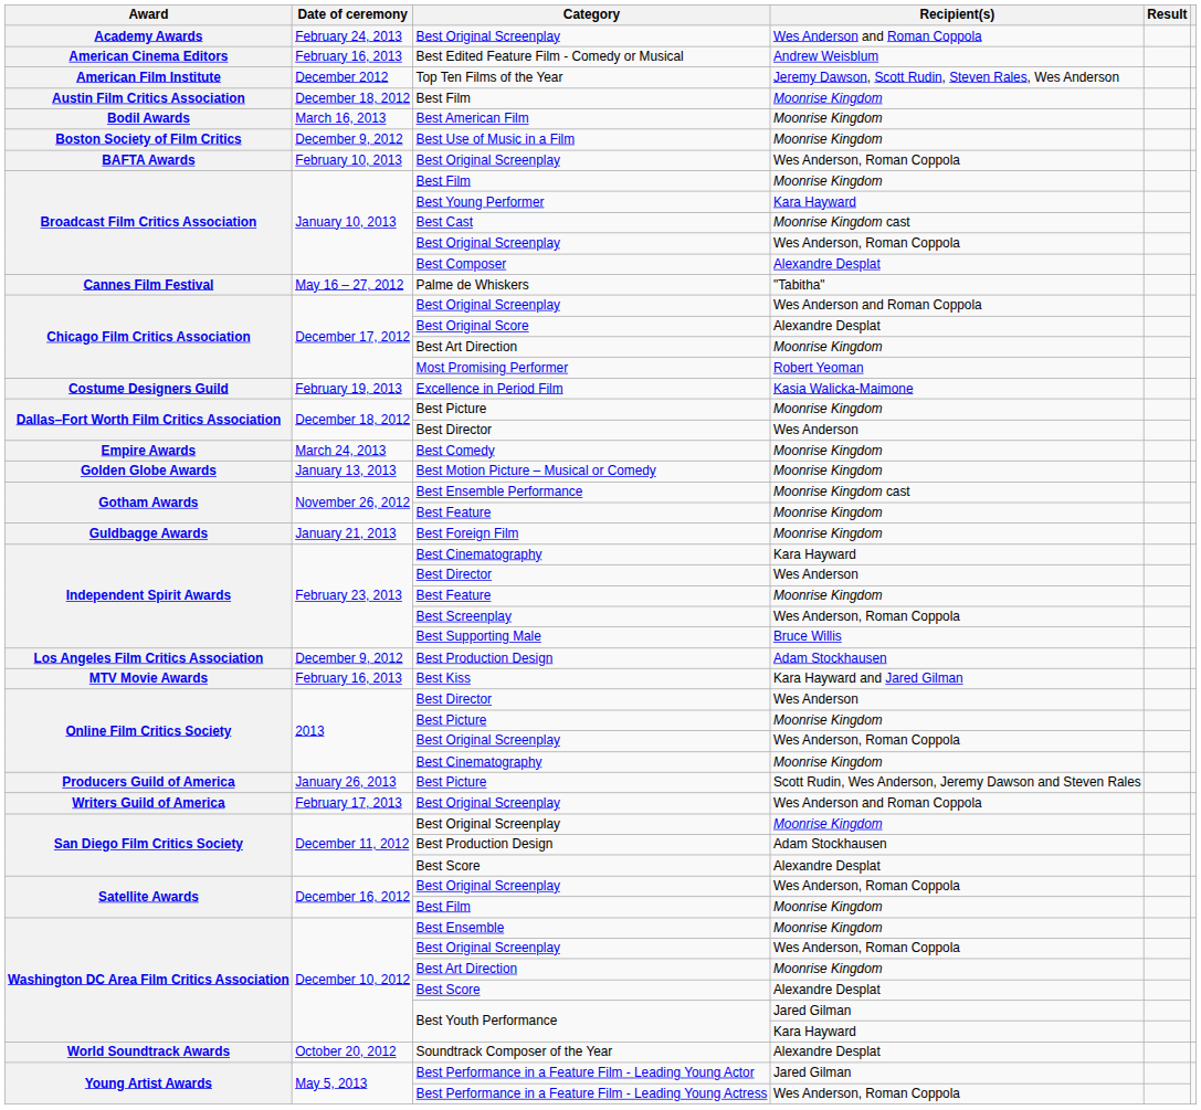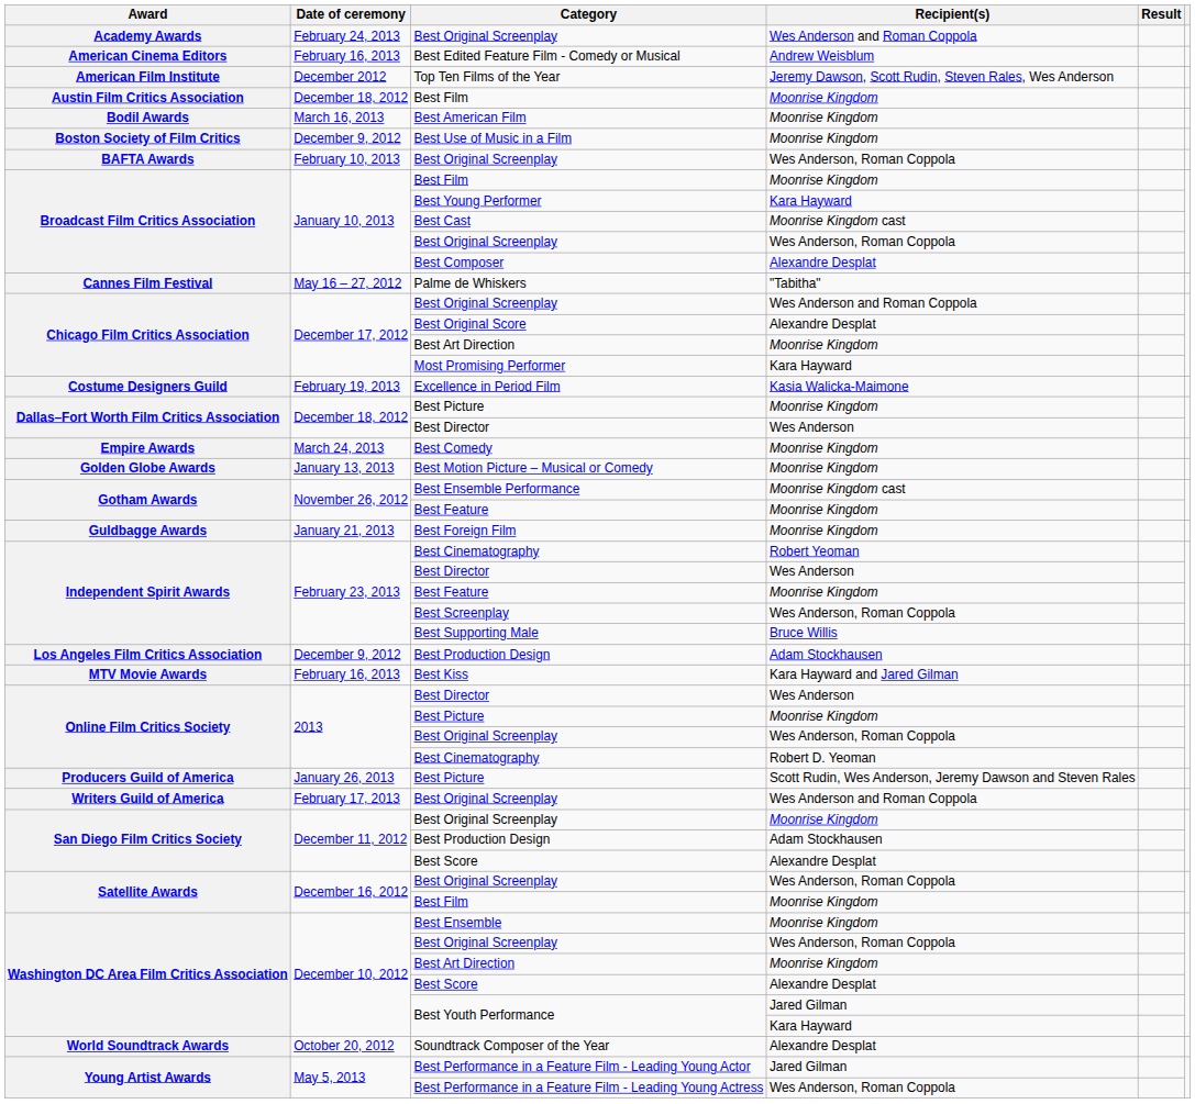 <table class="wikitable sortable plainrowheaders">
 <tr>
 <th scope="col">Award</th>
 <th scope="col">Date of ceremony</th>
 <th scope="col">Category</th>
 <th scope="col">Recipient(s)</th>
 <th scope="col">Result</th>
 <th scope="col" class="unsortable"></th>
 </tr>
 <tr>
 <th scope="row"><a href='#'>Academy Awards</a></th>
 <td><a href='#'>February 24, 2013</a></td>
 <td><a href='#'>Best Original Screenplay</a></td>
 <td><a href='#'>Wes Anderson</a> and <a href='#'>Roman Coppola</a></td>
 <td></td>
 <td></td>
 </tr>
 <tr>
 <th scope="row"><a href='#'>American Cinema Editors</a></th>
 <td><a href='#'>February 16, 2013</a></td>
 <td>Best Edited Feature Film - Comedy or Musical</td>
 <td><a href='#'>Andrew Weisblum</a></td>
 <td></td>
 <td></td>
 </tr>
 <tr>
 <th scope="row"><a href='#'>American Film Institute</a></th>
 <td><a href='#'>December 2012</a></td>
 <td>Top Ten Films of the Year</td>
 <td><a href='#'>Jeremy Dawson</a>, <a href='#'>Scott Rudin</a>, <a href='#'>Steven Rales</a>, Wes Anderson</td>
 <td></td>
 <td></td>
 </tr>
 <tr>
 <th scope="row"><a href='#'>Austin Film Critics Association</a></th>
 <td><a href='#'>December 18, 2012</a></td>
 <td>Best Film</td>
 <td><em><a href='#'>Moonrise Kingdom</a></em></td>
 <td></td>
 <td></td>
 </tr>
 <tr>
 <th scope="row"><a href='#'>Bodil Awards</a></th>
 <td><a href='#'>March 16, 2013</a></td>
 <td><a href='#'>Best American Film</a></td>
 <td><em>Moonrise Kingdom</em></td>
 <td></td>
 <td></td>
 </tr>
 <tr>
 <th scope="row"><a href='#'>Boston Society of Film Critics</a></th>
 <td><a href='#'>December 9, 2012</a></td>
 <td><a href='#'>Best Use of Music in a Film</a></td>
 <td><em>Moonrise Kingdom</em></td>
 <td></td>
 <td></td>
 </tr>
 <tr>
 <th scope="row"><a href='#'>BAFTA Awards</a></th>
 <td><a href='#'>February 10, 2013</a></td>
 <td><a href='#'>Best Original Screenplay</a></td>
 <td>Wes Anderson, Roman Coppola</td>
 <td></td>
 <td></td>
 </tr>
 <tr>
 <th scope="row" rowspan="5"><a href='#'>Broadcast Film Critics Association</a></th>
 <td rowspan="5"><a href='#'>January 10, 2013</a></td>
 <td><a href='#'>Best Film</a></td>
 <td><em>Moonrise Kingdom</em></td>
 <td></td>
 <td rowspan="5"></td>
 </tr>
 <tr>
 <td><a href='#'>Best Young Performer</a></td>
 <td><a href='#'>Kara Hayward</a></td>
 <td></td>
 </tr>
 <tr>
 <td><a href='#'>Best Cast</a></td>
 <td><em>Moonrise Kingdom</em> cast</td>
 <td></td>
 </tr>
 <tr>
 <td><a href='#'>Best Original Screenplay</a></td>
 <td>Wes Anderson, Roman Coppola</td>
 <td></td>
 </tr>
 <tr>
 <td><a href='#'>Best Composer</a></td>
 <td><a href='#'>Alexandre Desplat</a></td>
 <td></td>
 </tr>
 <tr>
 <th scope="row"><a href='#'>Cannes Film Festival</a></th>
 <td><a href='#'>May 16 – 27, 2012</a></td>
 <td>Palme de Whiskers</td>
 <td>"Tabitha"</td>
 <td></td>
 <td></td>
 </tr>
 <tr>
 <th scope="row" rowspan="4"><a href='#'>Chicago Film Critics Association</a></th>
 <td rowspan="4"><a href='#'>December 17, 2012</a></td>
 <td><a href='#'>Best Original Screenplay</a></td>
 <td>Wes Anderson and Roman Coppola</td>
 <td></td>
 <td rowspan="4"></td>
 </tr>
 <tr>
 <td><a href='#'>Best Original Score</a></td>
 <td>Alexandre Desplat</td>
 <td></td>
 </tr>
 <tr>
 <td>Best Art Direction</td>
 <td><em>Moonrise Kingdom</em></td>
 <td></td>
 </tr>
 <tr>
 <td><a href='#'>Most Promising Performer</a></td>
-<td><a href='#'>Robert Yeoman</a></td>
+<td>Kara Hayward</td>
 <td></td>
 </tr>
 <tr>
 <th scope="row"><a href='#'>Costume Designers Guild</a></th>
 <td><a href='#'>February 19, 2013</a></td>
 <td><a href='#'>Excellence in Period Film</a></td>
 <td><a href='#'>Kasia Walicka-Maimone</a></td>
 <td></td>
 <td></td>
 </tr>
 <tr>
 <th scope="row" rowspan="2"><a href='#'>Dallas–Fort Worth Film Critics Association</a></th>
 <td rowspan="2"><a href='#'>December 18, 2012</a></td>
 <td>Best Picture</td>
 <td><em>Moonrise Kingdom</em></td>
 <td></td>
 <td rowspan="2"></td>
 </tr>
 <tr>
 <td>Best Director</td>
 <td>Wes Anderson</td>
 <td></td>
 </tr>
 <tr>
 <th scope="row"><a href='#'>Empire Awards</a></th>
 <td><a href='#'>March 24, 2013</a></td>
 <td><a href='#'>Best Comedy</a></td>
 <td><em>Moonrise Kingdom</em></td>
 <td></td>
 <td></td>
 </tr>
 <tr>
 <th scope="row"><a href='#'>Golden Globe Awards</a></th>
 <td><a href='#'>January 13, 2013</a></td>
 <td><a href='#'>Best Motion Picture – Musical or Comedy</a></td>
 <td><em>Moonrise Kingdom</em></td>
 <td></td>
 <td></td>
 </tr>
 <tr>
 <th scope="row" rowspan="2"><a href='#'>Gotham Awards</a></th>
 <td rowspan="2"><a href='#'>November 26, 2012</a></td>
 <td><a href='#'>Best Ensemble Performance</a></td>
 <td><em>Moonrise Kingdom</em> cast</td>
 <td></td>
 <td rowspan="2"></td>
 </tr>
 <tr>
 <td><a href='#'>Best Feature</a></td>
 <td><em>Moonrise Kingdom</em></td>
 <td></td>
 </tr>
 <tr>
 <th scope="row"><a href='#'>Guldbagge Awards</a></th>
 <td><a href='#'>January 21, 2013</a></td>
 <td><a href='#'>Best Foreign Film</a></td>
 <td><em>Moonrise Kingdom</em></td>
 <td></td>
 <td></td>
 </tr>
 <tr>
 <th scope="row" rowspan="5"><a href='#'>Independent Spirit Awards</a></th>
 <td rowspan="5"><a href='#'>February 23, 2013</a></td>
 <td><a href='#'>Best Cinematography</a></td>
-<td>Kara Hayward</td>
+<td><a href='#'>Robert Yeoman</a></td>
 <td></td>
 <td rowspan="5"></td>
 </tr>
 <tr>
 <td><a href='#'>Best Director</a></td>
 <td>Wes Anderson</td>
 <td></td>
 </tr>
 <tr>
 <td><a href='#'>Best Feature</a></td>
 <td><em>Moonrise Kingdom</em></td>
 <td></td>
 </tr>
 <tr>
 <td><a href='#'>Best Screenplay</a></td>
 <td>Wes Anderson, Roman Coppola</td>
 <td></td>
 </tr>
 <tr>
 <td><a href='#'>Best Supporting Male</a></td>
 <td><a href='#'>Bruce Willis</a></td>
 <td></td>
 </tr>
 <tr>
 <th scope="row"><a href='#'>Los Angeles Film Critics Association</a></th>
 <td><a href='#'>December 9, 2012</a></td>
 <td><a href='#'>Best Production Design</a></td>
 <td><a href='#'>Adam Stockhausen</a></td>
 <td></td>
 <td></td>
 </tr>
 <tr>
 <th scope="row"><a href='#'>MTV Movie Awards</a></th>
 <td><a href='#'>February 16, 2013</a></td>
 <td><a href='#'>Best Kiss</a></td>
 <td>Kara Hayward and <a href='#'>Jared Gilman</a></td>
 <td></td>
 <td></td>
 </tr>
 <tr>
 <th scope="row" rowspan="4"><a href='#'>Online Film Critics Society</a></th>
 <td rowspan="4"><a href='#'>2013</a></td>
 <td><a href='#'>Best Director</a></td>
 <td>Wes Anderson</td>
 <td></td>
 <td scope="row" rowspan="4"></td>
 </tr>
 <tr>
 <td><a href='#'>Best Picture</a></td>
 <td><em>Moonrise Kingdom</em></td>
 <td></td>
 </tr>
 <tr>
 <td><a href='#'>Best Original Screenplay</a></td>
 <td>Wes Anderson, Roman Coppola</td>
 <td></td>
 </tr>
 <tr>
 <td><a href='#'>Best Cinematography</a></td>
-<td><em>Moonrise Kingdom</em></td>
+<td>Robert D. Yeoman</td>
 <td></td>
 </tr>
 <tr>
 <th scope="row"><a href='#'>Producers Guild of America</a></th>
 <td><a href='#'>January 26, 2013</a></td>
 <td><a href='#'>Best Picture</a></td>
 <td>Scott Rudin, Wes Anderson, Jeremy Dawson and Steven Rales</td>
 <td></td>
 <td></td>
 </tr>
 <tr>
 <th scope="row"><a href='#'>Writers Guild of America</a></th>
 <td><a href='#'>February 17, 2013</a></td>
 <td><a href='#'>Best Original Screenplay</a></td>
 <td>Wes Anderson and Roman Coppola</td>
 <td></td>
 <td></td>
 </tr>
 <tr>
 <th scope="row" rowspan="3"><a href='#'>San Diego Film Critics Society</a></th>
 <td rowspan="3"><a href='#'>December 11, 2012</a></td>
 <td>Best Original Screenplay</td>
 <td><em><a href='#'>Moonrise Kingdom</a></em></td>
 <td></td>
 <td rowspan="3"></td>
 </tr>
 <tr>
 <td>Best Production Design</td>
 <td>Adam Stockhausen</td>
 <td></td>
 </tr>
 <tr>
 <td>Best Score</td>
 <td>Alexandre Desplat</td>
 <td></td>
 </tr>
 <tr>
 <th scope="row" rowspan="2"><a href='#'>Satellite Awards</a></th>
 <td rowspan="2"><a href='#'>December 16, 2012</a></td>
 <td><a href='#'>Best Original Screenplay</a></td>
 <td>Wes Anderson, Roman Coppola</td>
 <td></td>
 <td rowspan="2"></td>
 </tr>
 <tr>
 <td><a href='#'>Best Film</a></td>
 <td><em>Moonrise Kingdom</em></td>
 <td></td>
 </tr>
 <tr>
 <th scope="row" rowspan="6"><a href='#'>Washington DC Area Film Critics Association</a></th>
 <td rowspan="6"><a href='#'>December 10, 2012</a></td>
 <td><a href='#'>Best Ensemble</a></td>
 <td><em>Moonrise Kingdom</em></td>
 <td></td>
 <td scope="row" rowspan="6"></td>
 </tr>
 <tr>
 <td><a href='#'>Best Original Screenplay</a></td>
 <td>Wes Anderson, Roman Coppola</td>
 <td></td>
 </tr>
 <tr>
 <td><a href='#'>Best Art Direction</a></td>
 <td><em>Moonrise Kingdom</em></td>
 <td></td>
 </tr>
 <tr>
 <td><a href='#'>Best Score</a></td>
 <td>Alexandre Desplat</td>
 <td></td>
 </tr>
 <tr>
 <td rowspan="2">Best Youth Performance</td>
 <td>Jared Gilman</td>
 <td></td>
 </tr>
 <tr>
 <td>Kara Hayward</td>
 <td></td>
 </tr>
 <tr>
 <th scope="row"><a href='#'>World Soundtrack Awards</a></th>
 <td><a href='#'>October 20, 2012</a></td>
 <td>Soundtrack Composer of the Year</td>
 <td>Alexandre Desplat</td>
 <td></td>
 <td></td>
 </tr>
 <tr>
 <th scope="row" rowspan="2"><a href='#'>Young Artist Awards</a></th>
 <td rowspan="2"><a href='#'>May 5, 2013</a></td>
 <td><a href='#'>Best Performance in a Feature Film - Leading Young Actor</a></td>
 <td>Jared Gilman</td>
 <td></td>
 <td rowspan="2"></td>
 </tr>
 <tr>
 <td><a href='#'>Best Performance in a Feature Film - Leading Young Actress</a></td>
 <td>Wes Anderson, Roman Coppola</td>
 <td></td>
 </tr>
 </table>
